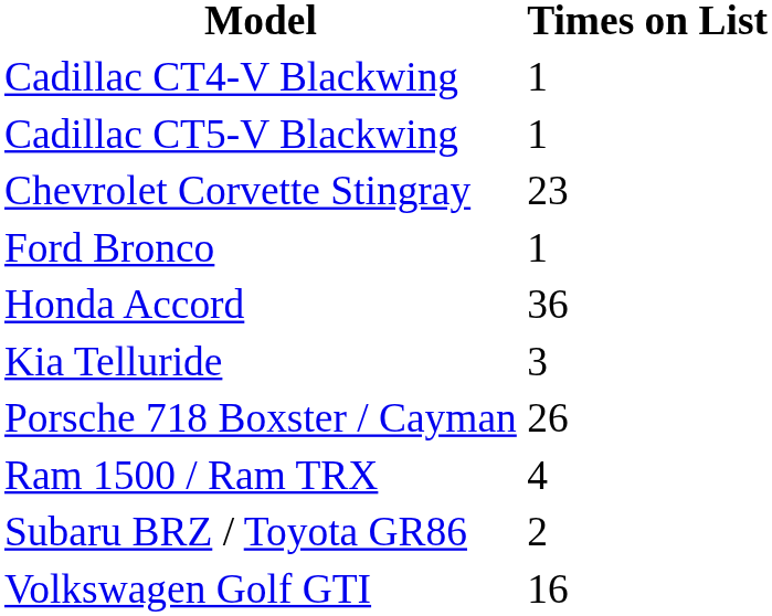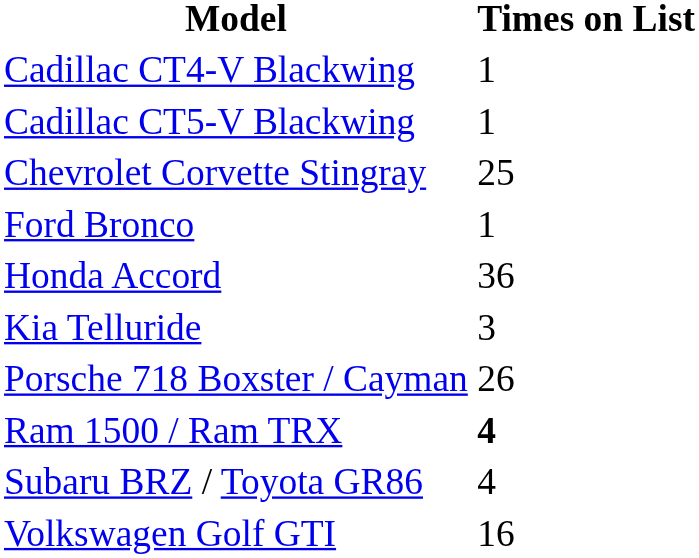 <table>
 <tr>
 <th>Model</th>
 <th>Times on List</th>
 </tr>
 <tr>
 <td><a href='#'>Cadillac CT4-V Blackwing</a></td>
 <td>1</td>
 </tr>
 <tr>
 <td><a href='#'>Cadillac CT5-V Blackwing</a></td>
 <td>1</td>
 </tr>
 <tr>
 <td><a href='#'>Chevrolet Corvette Stingray</a></td>
-<td>23</td>
+<td>25</td>
 </tr>
 <tr>
 <td><a href='#'>Ford Bronco</a></td>
 <td>1</td>
 </tr>
 <tr>
 <td><a href='#'>Honda Accord</a></td>
 <td>36</td>
 </tr>
 <tr>
 <td><a href='#'>Kia Telluride</a></td>
 <td>3</td>
 </tr>
 <tr>
 <td><a href='#'>Porsche 718 Boxster / Cayman</a></td>
 <td>26</td>
 </tr>
 <tr>
 <td><a href='#'>Ram 1500 / Ram TRX</a></td>
-<td>4</td>
+<td><strong>4</strong></td>
 </tr>
 <tr>
 <td><a href='#'>Subaru BRZ</a> / <a href='#'>Toyota GR86</a></td>
-<td>2</td>
+<td>4</td>
 </tr>
 <tr>
 <td><a href='#'>Volkswagen Golf GTI</a></td>
 <td>16</td>
 </tr>
 </table>
